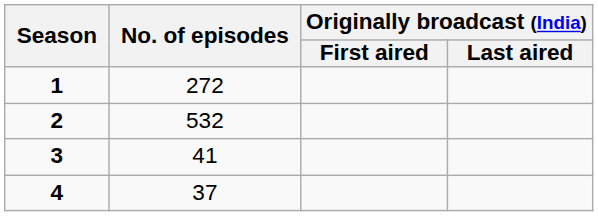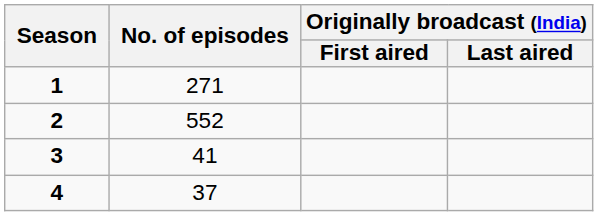 <table class="wikitable" style="text-align:center">
 <tr>
 <th style="padding: 0 8px" colspan="1" rowspan="2">Season</th>
 <th style="padding: 0 8px" rowspan="2">No. of episodes</th>
 <th colspan="2">Originally broadcast <small>(<a href='#'>India</a>)</small></th>
 </tr>
 <tr>
 <th style="padding: 0 8px">First aired</th>
 <th style="padding: 0 8px">Last aired</th>
 </tr>
 <tr>
 <td><strong>1</strong></td>
-<td>272</td>
+<td>271</td>
 <td></td>
 <td></td>
 </tr>
 <tr>
 <td><strong>2</strong></td>
-<td>532</td>
+<td>552</td>
 <td></td>
 <td></td>
 </tr>
 <tr>
 <td><strong>3</strong></td>
 <td>41</td>
 <td></td>
 <td></td>
 </tr>
 <tr>
 <td><strong>4</strong></td>
 <td>37</td>
 <td></td>
 <td></td>
 </tr>
 </table>
